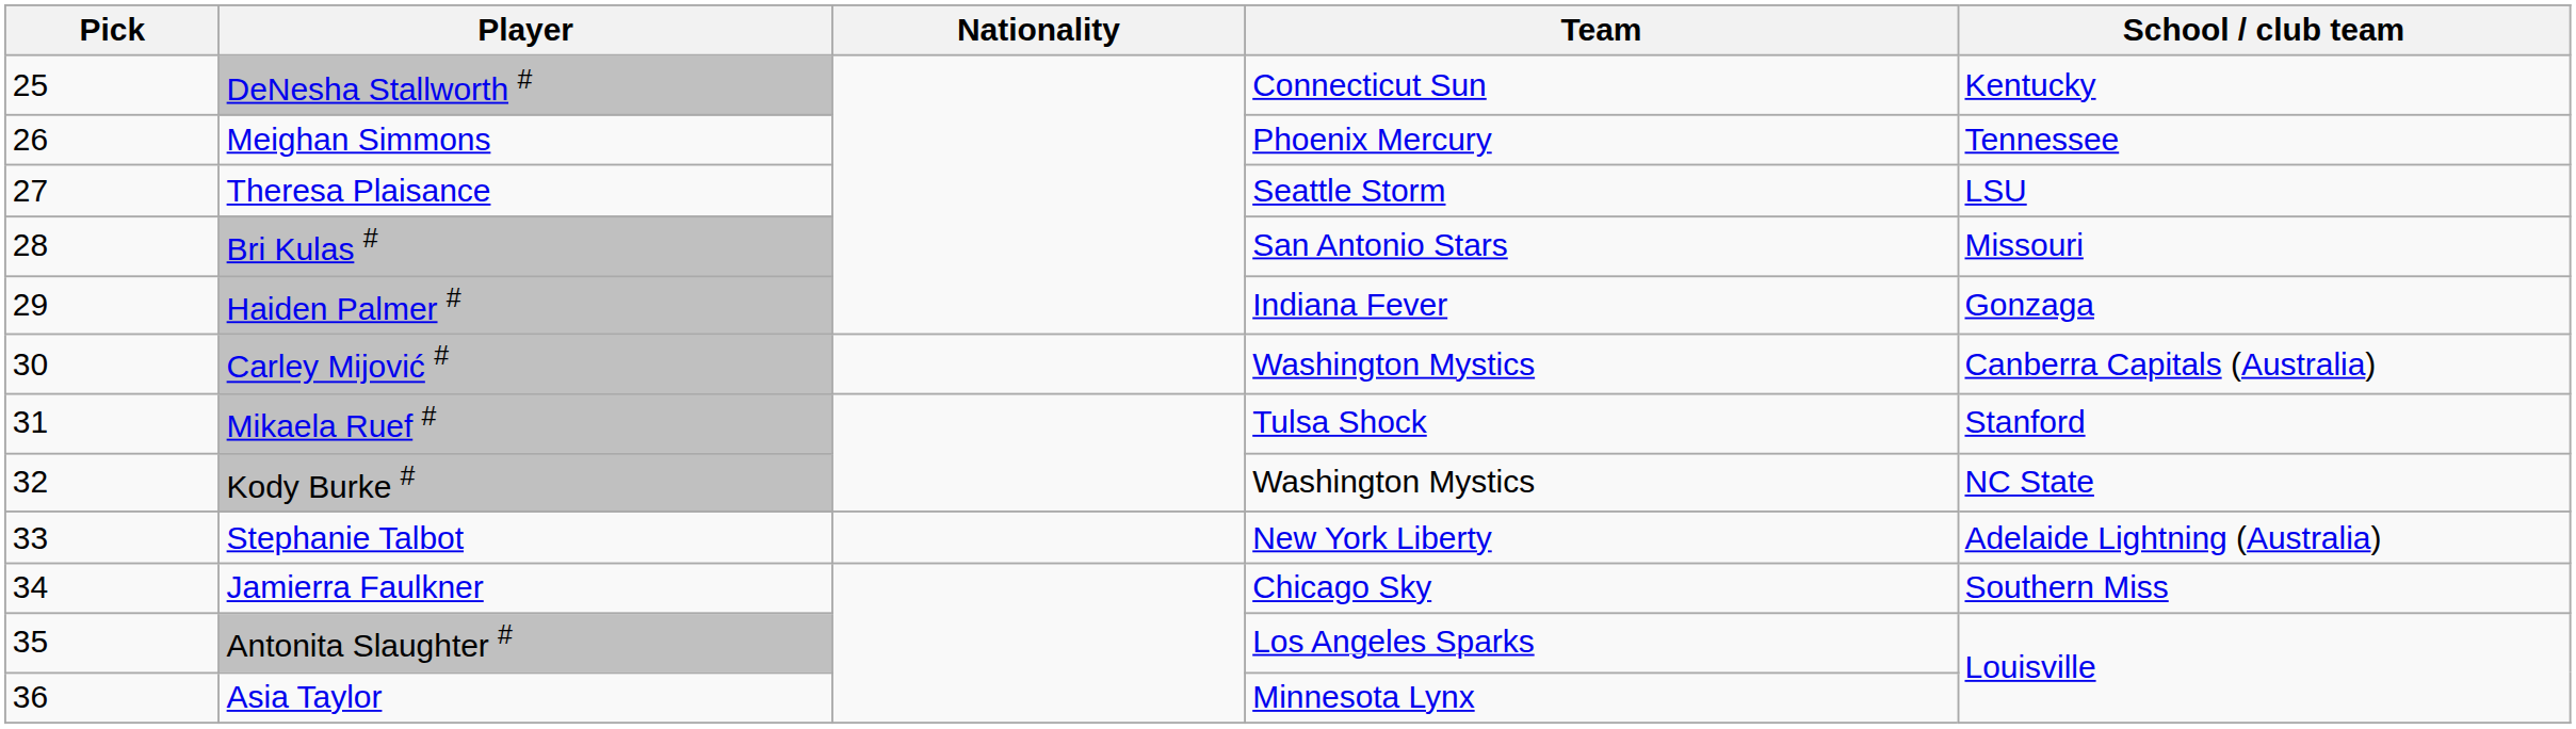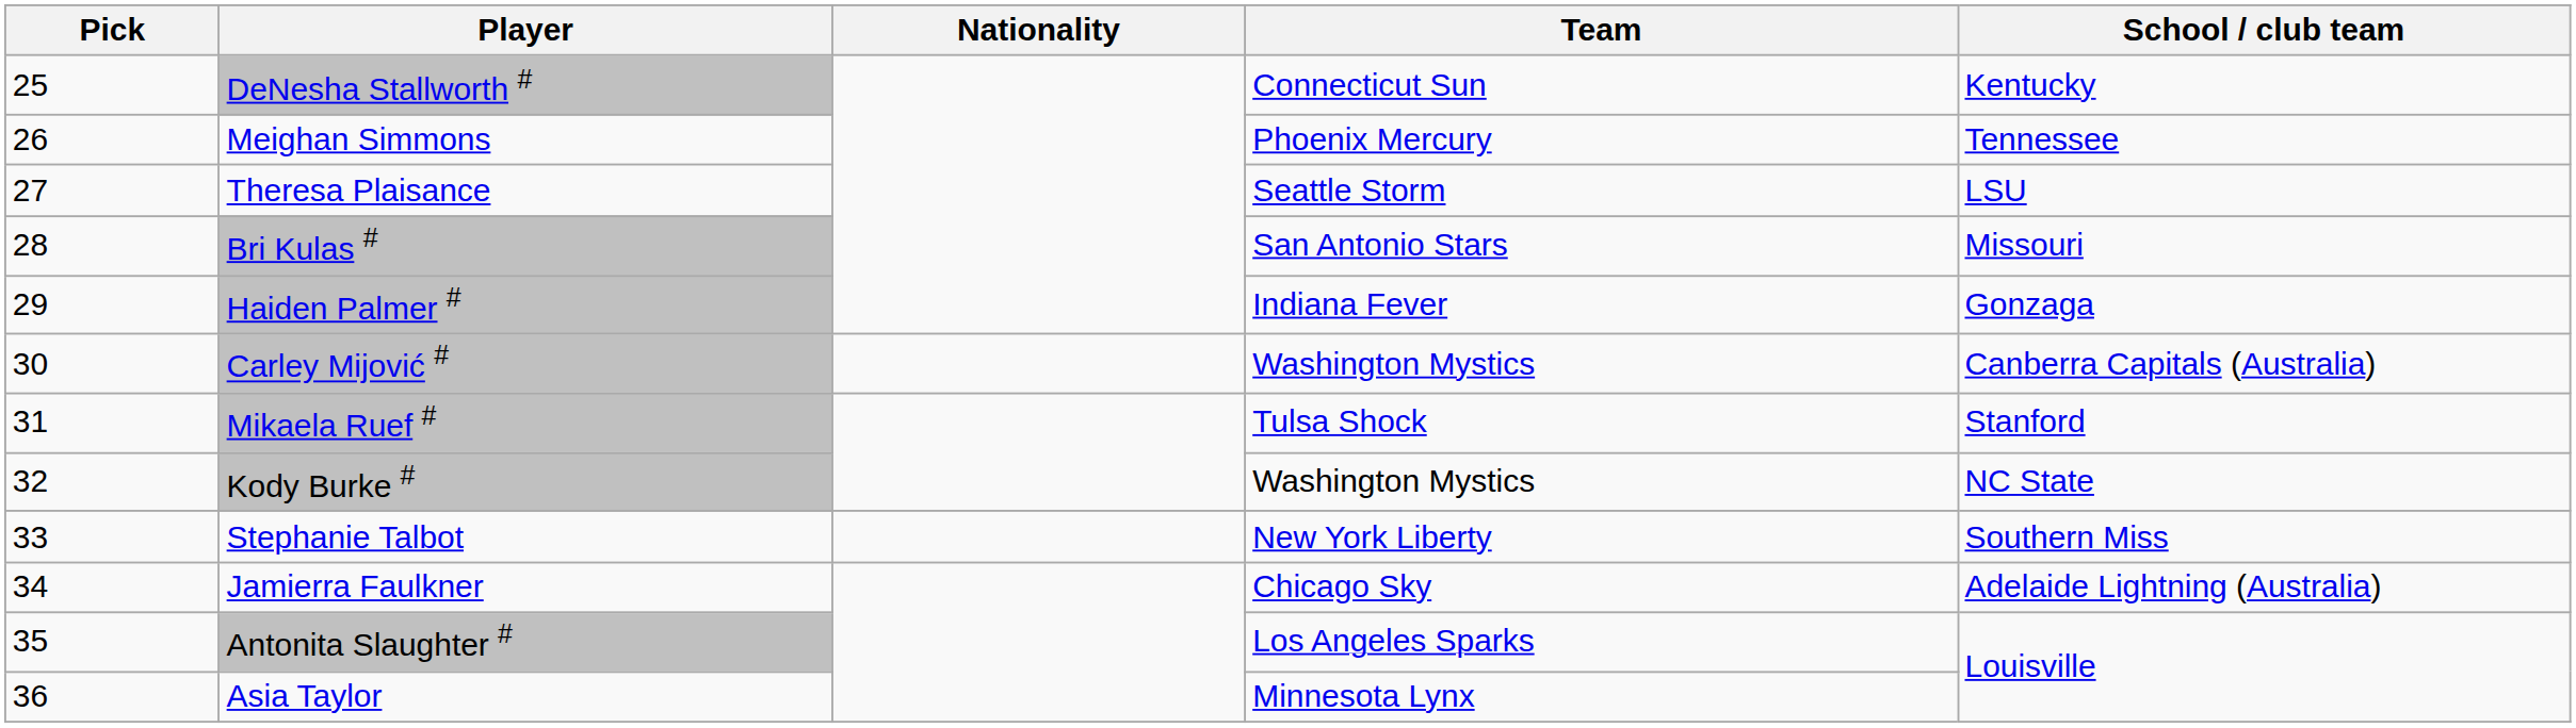 <table class="wikitable sortable">
 <tr>
 <th width=100>Pick</th>
 <th width=300>Player</th>
 <th width=200>Nationality</th>
 <th width=350>Team</th>
 <th width=300>School / club team</th>
 </tr>
 <tr>
 <td>25</td>
 <td bgcolor=#C0C0C0><a href='#'>DeNesha Stallworth</a> <sup>#</sup></td>
 <td rowspan=5></td>
 <td><a href='#'>Connecticut Sun</a></td>
 <td><a href='#'>Kentucky</a></td>
 </tr>
 <tr>
 <td>26</td>
 <td><a href='#'>Meighan Simmons</a></td>
 <td><a href='#'>Phoenix Mercury</a></td>
 <td><a href='#'>Tennessee</a></td>
 </tr>
 <tr>
 <td>27</td>
 <td><a href='#'>Theresa Plaisance</a></td>
 <td><a href='#'>Seattle Storm</a></td>
 <td><a href='#'>LSU</a></td>
 </tr>
 <tr>
 <td>28</td>
 <td bgcolor=#C0C0C0><a href='#'>Bri Kulas</a> <sup>#</sup></td>
 <td><a href='#'>San Antonio Stars</a></td>
 <td><a href='#'>Missouri</a></td>
 </tr>
 <tr>
 <td>29</td>
 <td bgcolor=#C0C0C0><a href='#'>Haiden Palmer</a> <sup>#</sup></td>
 <td><a href='#'>Indiana Fever</a></td>
 <td><a href='#'>Gonzaga</a></td>
 </tr>
 <tr>
 <td>30</td>
 <td bgcolor=#C0C0C0><a href='#'>Carley Mijović</a> <sup>#</sup></td>
 <td></td>
 <td><a href='#'>Washington Mystics</a></td>
 <td><a href='#'>Canberra Capitals</a> (<a href='#'>Australia</a>)</td>
 </tr>
 <tr>
 <td>31</td>
 <td bgcolor=#C0C0C0><a href='#'>Mikaela Ruef</a> <sup>#</sup></td>
 <td rowspan=2></td>
 <td><a href='#'>Tulsa Shock</a></td>
 <td><a href='#'>Stanford</a></td>
 </tr>
 <tr>
 <td>32</td>
 <td bgcolor=#C0C0C0>Kody Burke <sup>#</sup></td>
 <td>Washington Mystics </td>
 <td><a href='#'>NC State</a></td>
 </tr>
 <tr>
 <td>33</td>
 <td><a href='#'>Stephanie Talbot</a></td>
 <td></td>
 <td><a href='#'>New York Liberty</a></td>
-<td><a href='#'>Adelaide Lightning</a> (<a href='#'>Australia</a>)</td>
+<td><a href='#'>Southern Miss</a></td>
 </tr>
 <tr>
 <td>34</td>
 <td><a href='#'>Jamierra Faulkner</a></td>
 <td rowspan=3></td>
 <td><a href='#'>Chicago Sky</a></td>
-<td><a href='#'>Southern Miss</a></td>
+<td><a href='#'>Adelaide Lightning</a> (<a href='#'>Australia</a>)</td>
 </tr>
 <tr>
 <td>35</td>
 <td bgcolor=#C0C0C0>Antonita Slaughter <sup>#</sup></td>
 <td><a href='#'>Los Angeles Sparks</a></td>
 <td rowspan=2><a href='#'>Louisville</a></td>
 </tr>
 <tr>
 <td>36</td>
 <td><a href='#'>Asia Taylor</a></td>
 <td><a href='#'>Minnesota Lynx</a></td>
 </tr>
 </table>
